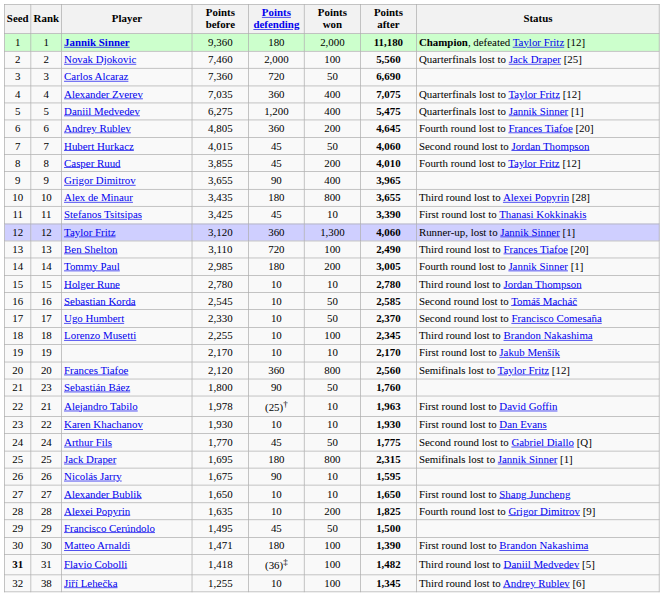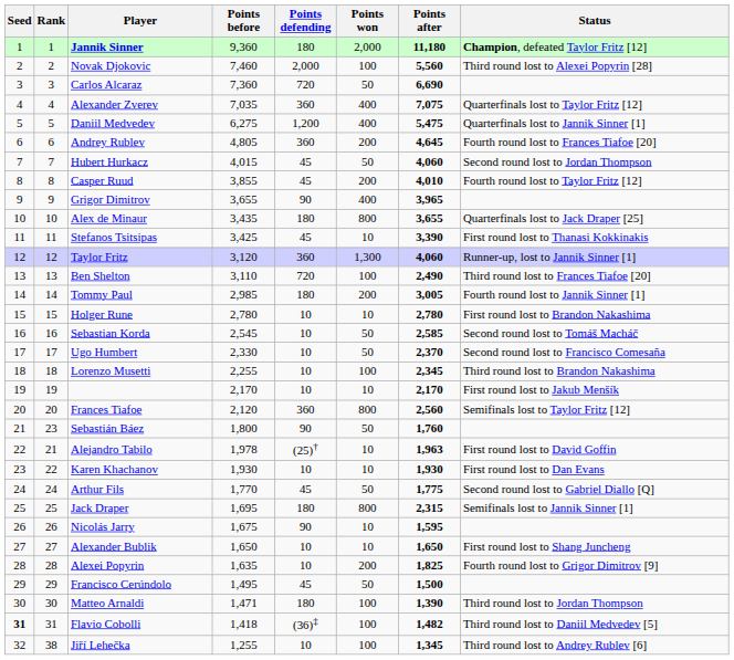 <table class="wikitable sortable">
 <tr>
 <th style="width:30px;">Seed</th>
 <th style="width:30px;">Rank</th>
 <th style="width:185px;">Player</th>
 <th style="width:75px;">Points before</th>
 <th data-sort-type=number style="width:75px;"><a href='#'>Points defending</a></th>
 <th style="width:75px;">Points won</th>
 <th style="width:75px;">Points after</th>
 <th style="width:350px;">Status</th>
 </tr>
 <tr bgcolor=#ccffcc>
 <td style="text-align:center;">1</td>
 <td style="text-align:center;">1</td>
 <td> <strong><a href='#'>Jannik Sinner</a></strong></td>
 <td style="text-align:center;">9,360</td>
 <td style="text-align:center;">180</td>
 <td style="text-align:center;">2,000</td>
 <td style="text-align:center;"><strong>11,180</strong></td>
 <td><strong>Champion</strong>, defeated  <a href='#'>Taylor Fritz</a> [12]</td>
 </tr>
 <tr>
 <td style="text-align:center;">2</td>
 <td style="text-align:center;">2</td>
 <td> <a href='#'>Novak Djokovic</a></td>
 <td style="text-align:center;">7,460</td>
 <td style="text-align:center;">2,000</td>
 <td style="text-align:center;">100</td>
 <td style="text-align:center;"><strong>5,560</strong></td>
-<td>Quarterfinals lost to  <a href='#'>Jack Draper</a> [25]</td>
+<td>Third round lost to  <a href='#'>Alexei Popyrin</a> [28]</td>
 </tr>
 <tr>
 <td style="text-align:center;">3</td>
 <td style="text-align:center;">3</td>
 <td> <a href='#'>Carlos Alcaraz</a></td>
 <td style="text-align:center;">7,360</td>
 <td style="text-align:center;">720</td>
 <td style="text-align:center;">50</td>
 <td style="text-align:center;"><strong>6,690</strong></td>
 <td></td>
 </tr>
 <tr>
 <td style="text-align:center;">4</td>
 <td style="text-align:center;">4</td>
 <td> <a href='#'>Alexander Zverev</a></td>
 <td style="text-align:center;">7,035</td>
 <td style="text-align:center;">360</td>
 <td style="text-align:center;">400</td>
 <td style="text-align:center;"><strong>7,075</strong></td>
 <td>Quarterfinals lost to  <a href='#'>Taylor Fritz</a> [12]</td>
 </tr>
 <tr>
 <td style="text-align:center;">5</td>
 <td style="text-align:center;">5</td>
 <td> <a href='#'>Daniil Medvedev</a></td>
 <td style="text-align:center;">6,275</td>
 <td style="text-align:center;">1,200</td>
 <td style="text-align:center;">400</td>
 <td style="text-align:center;"><strong>5,475</strong></td>
 <td>Quarterfinals lost to  <a href='#'>Jannik Sinner</a> [1]</td>
 </tr>
 <tr>
 <td style="text-align:center;">6</td>
 <td style="text-align:center;">6</td>
 <td> <a href='#'>Andrey Rublev</a></td>
 <td style="text-align:center;">4,805</td>
 <td style="text-align:center;">360</td>
 <td style="text-align:center;">200</td>
 <td style="text-align:center;"><strong>4,645</strong></td>
 <td>Fourth round lost to  <a href='#'>Frances Tiafoe</a> [20]</td>
 </tr>
 <tr>
 <td style="text-align:center;">7</td>
 <td style="text-align:center;">7</td>
 <td> <a href='#'>Hubert Hurkacz</a></td>
 <td style="text-align:center;">4,015</td>
 <td style="text-align:center;">45</td>
 <td style="text-align:center;">50</td>
 <td style="text-align:center;"><strong>4,060</strong></td>
 <td>Second round lost to  <a href='#'>Jordan Thompson</a></td>
 </tr>
 <tr>
 <td style="text-align:center;">8</td>
 <td style="text-align:center;">8</td>
 <td> <a href='#'>Casper Ruud</a></td>
 <td style="text-align:center;">3,855</td>
 <td style="text-align:center;">45</td>
 <td style="text-align:center;">200</td>
 <td style="text-align:center;"><strong>4,010</strong></td>
 <td>Fourth round lost to  <a href='#'>Taylor Fritz</a> [12]</td>
 </tr>
 <tr>
 <td style="text-align:center;">9</td>
 <td style="text-align:center;">9</td>
 <td> <a href='#'>Grigor Dimitrov</a></td>
 <td style="text-align:center;">3,655</td>
 <td style="text-align:center;">90</td>
 <td style="text-align:center;">400</td>
 <td style="text-align:center;"><strong>3,965</strong></td>
 <td></td>
 </tr>
 <tr>
 <td style="text-align:center;">10</td>
 <td style="text-align:center;">10</td>
 <td> <a href='#'>Alex de Minaur</a></td>
 <td style="text-align:center;">3,435</td>
 <td style="text-align:center;">180</td>
 <td style="text-align:center;">800</td>
 <td style="text-align:center;"><strong>3,655</strong></td>
-<td>Third round lost to  <a href='#'>Alexei Popyrin</a> [28]</td>
+<td>Quarterfinals lost to  <a href='#'>Jack Draper</a> [25]</td>
 </tr>
 <tr>
 <td style="text-align:center;">11</td>
 <td style="text-align:center;">11</td>
 <td> <a href='#'>Stefanos Tsitsipas</a></td>
 <td style="text-align:center;">3,425</td>
 <td style="text-align:center;">45</td>
 <td style="text-align:center;">10</td>
 <td style="text-align:center;"><strong>3,390</strong></td>
 <td>First round lost to  <a href='#'>Thanasi Kokkinakis</a></td>
 </tr>
 <tr bgcolor=#cfcfff>
 <td style="text-align:center;">12</td>
 <td style="text-align:center;">12</td>
 <td> <a href='#'>Taylor Fritz</a></td>
 <td style="text-align:center;">3,120</td>
 <td style="text-align:center;">360</td>
 <td style="text-align:center;">1,300</td>
 <td style="text-align:center;"><strong>4,060</strong></td>
 <td>Runner-up, lost to  <a href='#'>Jannik Sinner</a> [1]</td>
 </tr>
 <tr>
 <td style="text-align:center;">13</td>
 <td style="text-align:center;">13</td>
 <td> <a href='#'>Ben Shelton</a></td>
 <td style="text-align:center;">3,110</td>
 <td style="text-align:center;">720</td>
 <td style="text-align:center;">100</td>
 <td style="text-align:center;"><strong>2,490</strong></td>
 <td>Third round lost to  <a href='#'>Frances Tiafoe</a> [20]</td>
 </tr>
 <tr>
 <td style="text-align:center;">14</td>
 <td style="text-align:center;">14</td>
 <td> <a href='#'>Tommy Paul</a></td>
 <td style="text-align:center;">2,985</td>
 <td style="text-align:center;">180</td>
 <td style="text-align:center;">200</td>
 <td style="text-align:center;"><strong>3,005</strong></td>
 <td>Fourth round lost to  <a href='#'>Jannik Sinner</a> [1]</td>
 </tr>
 <tr>
 <td style="text-align:center;">15</td>
 <td style="text-align:center;">15</td>
 <td> <a href='#'>Holger Rune</a></td>
 <td style="text-align:center;">2,780</td>
 <td style="text-align:center;">10</td>
 <td style="text-align:center;">10</td>
 <td style="text-align:center;"><strong>2,780</strong></td>
-<td>Third round lost to  <a href='#'>Jordan Thompson</a></td>
+<td>First round lost to  <a href='#'>Brandon Nakashima</a></td>
 </tr>
 <tr>
 <td style="text-align:center;">16</td>
 <td style="text-align:center;">16</td>
 <td> <a href='#'>Sebastian Korda</a></td>
 <td style="text-align:center;">2,545</td>
 <td style="text-align:center;">10</td>
 <td style="text-align:center;">50</td>
 <td style="text-align:center;"><strong>2,585</strong></td>
 <td>Second round lost to  <a href='#'>Tomáš Macháč</a></td>
 </tr>
 <tr>
 <td style="text-align:center;">17</td>
 <td style="text-align:center;">17</td>
 <td> <a href='#'>Ugo Humbert</a></td>
 <td style="text-align:center;">2,330</td>
 <td style="text-align:center;">10</td>
 <td style="text-align:center;">50</td>
 <td style="text-align:center;"><strong>2,370</strong></td>
 <td>Second round lost to  <a href='#'>Francisco Comesaña</a></td>
 </tr>
 <tr>
 <td style="text-align:center;">18</td>
 <td style="text-align:center;">18</td>
 <td> <a href='#'>Lorenzo Musetti</a></td>
 <td style="text-align:center;">2,255</td>
 <td style="text-align:center;">10</td>
 <td style="text-align:center;">100</td>
 <td style="text-align:center;"><strong>2,345</strong></td>
 <td>Third round lost to  <a href='#'>Brandon Nakashima</a></td>
 </tr>
 <tr>
 <td style="text-align:center;">19</td>
 <td style="text-align:center;">19</td>
 <td></td>
 <td style="text-align:center;">2,170</td>
 <td style="text-align:center;">10</td>
 <td style="text-align:center;">10</td>
 <td style="text-align:center;"><strong>2,170</strong></td>
 <td>First round lost to  <a href='#'>Jakub Menšík</a></td>
 </tr>
 <tr>
 <td style="text-align:center;">20</td>
 <td style="text-align:center;">20</td>
 <td> <a href='#'>Frances Tiafoe</a></td>
 <td style="text-align:center;">2,120</td>
 <td style="text-align:center;">360</td>
 <td style="text-align:center;">800</td>
 <td style="text-align:center;"><strong>2,560</strong></td>
 <td>Semifinals lost to  <a href='#'>Taylor Fritz</a> [12]</td>
 </tr>
 <tr>
 <td style="text-align:center;">21</td>
 <td style="text-align:center;">23</td>
 <td> <a href='#'>Sebastián Báez</a></td>
 <td style="text-align:center;">1,800</td>
 <td style="text-align:center;">90</td>
 <td style="text-align:center;">50</td>
 <td style="text-align:center;"><strong>1,760</strong></td>
 <td></td>
 </tr>
 <tr>
 <td style="text-align:center;">22</td>
 <td style="text-align:center;">21</td>
 <td> <a href='#'>Alejandro Tabilo</a></td>
 <td style="text-align:center;">1,978</td>
 <td style="text-align:center;">(25)<sup>†</sup></td>
 <td style="text-align:center;">10</td>
 <td style="text-align:center;"><strong>1,963</strong></td>
 <td>First round lost to  <a href='#'>David Goffin</a></td>
 </tr>
 <tr>
 <td style="text-align:center;">23</td>
 <td style="text-align:center;">22</td>
 <td> <a href='#'>Karen Khachanov</a></td>
 <td style="text-align:center;">1,930</td>
 <td style="text-align:center;">10</td>
 <td style="text-align:center;">10</td>
 <td style="text-align:center;"><strong>1,930</strong></td>
 <td>First round lost to  <a href='#'>Dan Evans</a></td>
 </tr>
 <tr>
 <td style="text-align:center;">24</td>
 <td style="text-align:center;">24</td>
 <td> <a href='#'>Arthur Fils</a></td>
 <td style="text-align:center;">1,770</td>
 <td style="text-align:center;">45</td>
 <td style="text-align:center;">50</td>
 <td style="text-align:center;"><strong>1,775</strong></td>
 <td>Second round lost to  <a href='#'>Gabriel Diallo</a> [Q]</td>
 </tr>
 <tr>
 <td style="text-align:center;">25</td>
 <td style="text-align:center;">25</td>
 <td> <a href='#'>Jack Draper</a></td>
 <td style="text-align:center;">1,695</td>
 <td style="text-align:center;">180</td>
 <td style="text-align:center;">800</td>
 <td style="text-align:center;"><strong>2,315</strong></td>
 <td>Semifinals lost to  <a href='#'>Jannik Sinner</a> [1]</td>
 </tr>
 <tr>
 <td style="text-align:center;">26</td>
 <td style="text-align:center;">26</td>
 <td> <a href='#'>Nicolás Jarry</a></td>
 <td style="text-align:center;">1,675</td>
 <td style="text-align:center;">90</td>
 <td style="text-align:center;">10</td>
 <td style="text-align:center;"><strong>1,595</strong></td>
 <td></td>
 </tr>
 <tr>
 <td style="text-align:center;">27</td>
 <td style="text-align:center;">27</td>
 <td> <a href='#'>Alexander Bublik</a></td>
 <td style="text-align:center;">1,650</td>
 <td style="text-align:center;">10</td>
 <td style="text-align:center;">10</td>
 <td style="text-align:center;"><strong>1,650</strong></td>
 <td>First round lost to  <a href='#'>Shang Juncheng</a></td>
 </tr>
 <tr>
 <td style="text-align:center;">28</td>
 <td style="text-align:center;">28</td>
 <td> <a href='#'>Alexei Popyrin</a></td>
 <td style="text-align:center;">1,635</td>
 <td style="text-align:center;">10</td>
 <td style="text-align:center;">200</td>
 <td style="text-align:center;"><strong>1,825</strong></td>
 <td>Fourth round lost to  <a href='#'>Grigor Dimitrov</a> [9]</td>
 </tr>
 <tr>
 <td style="text-align:center;">29</td>
 <td style="text-align:center;">29</td>
 <td> <a href='#'>Francisco Cerúndolo</a></td>
 <td style="text-align:center;">1,495</td>
 <td style="text-align:center;">45</td>
 <td style="text-align:center;">50</td>
 <td style="text-align:center;"><strong>1,500</strong></td>
 <td></td>
 </tr>
 <tr>
 <td style="text-align:center;">30</td>
 <td style="text-align:center;">30</td>
 <td> <a href='#'>Matteo Arnaldi</a></td>
 <td style="text-align:center;">1,471</td>
 <td style="text-align:center;">180</td>
 <td style="text-align:center;">100</td>
 <td style="text-align:center;"><strong>1,390</strong></td>
-<td>First round lost to  <a href='#'>Brandon Nakashima</a></td>
+<td>Third round lost to  <a href='#'>Jordan Thompson</a></td>
 </tr>
 <tr>
 <td style="text-align:center;"><strong>31</strong></td>
 <td style="text-align:center;">31</td>
 <td> <a href='#'>Flavio Cobolli</a></td>
 <td style="text-align:center;">1,418</td>
 <td style="text-align:center;">(36)<sup>‡</sup></td>
 <td style="text-align:center;">100</td>
 <td style="text-align:center;"><strong>1,482</strong></td>
 <td>Third round lost to  <a href='#'>Daniil Medvedev</a> [5]</td>
 </tr>
 <tr>
 <td style="text-align:center;">32</td>
 <td style="text-align:center;">38</td>
 <td> <a href='#'>Jiří Lehečka</a></td>
 <td style="text-align:center;">1,255</td>
 <td style="text-align:center;">10</td>
 <td style="text-align:center;">100</td>
 <td style="text-align:center;"><strong>1,345</strong></td>
 <td>Third round lost to  <a href='#'>Andrey Rublev</a> [6]</td>
 </tr>
 </table>
